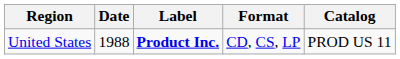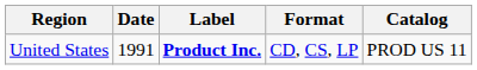 <table class="wikitable">
 <tr>
 <th>Region</th>
 <th>Date</th>
 <th>Label</th>
 <th>Format</th>
 <th>Catalog</th>
 </tr>
 <tr>
 <td><a href='#'>United States</a></td>
-<td>1988</td>
+<td>1991</td>
 <td><strong><a href='#'>Product Inc.</a></strong></td>
 <td><a href='#'>CD</a>, <a href='#'>CS</a>, <a href='#'>LP</a></td>
 <td>PROD US 11</td>
 </tr>
 </table>
